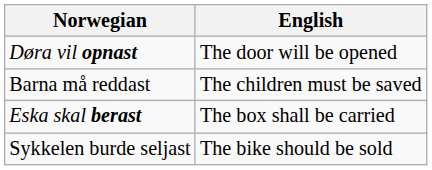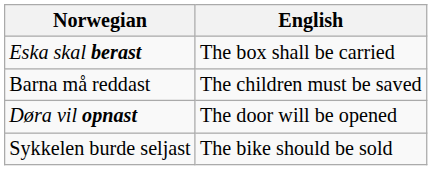 <table class="wikitable">
 <tr>
 <th>Norwegian</th>
 <th>English</th>
 </tr>
 <tr>
-<td><em>Døra vil <strong>opnast<strong><em></td>
-<td>The door will be opened</td>
+<td><em>Eska skal <strong>berast<strong><em></td>
+<td>The box shall be carried</td>
 </tr>
 <tr>
 <td></em>Barna må </strong>reddast</em></strong></td>
 <td>The children must be saved</td>
 </tr>
 <tr>
-<td><em>Eska skal <strong>berast<strong><em></td>
-<td>The box shall be carried</td>
+<td><em>Døra vil <strong>opnast<strong><em></td>
+<td>The door will be opened</td>
 </tr>
 <tr>
 <td></em>Sykkelen burde </strong>seljast</em></strong></td>
 <td>The bike should be sold</td>
 </tr>
 </table>
